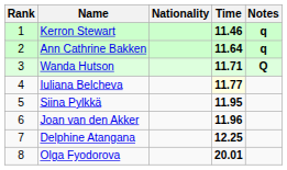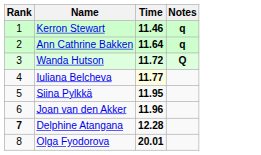 <table class="wikitable sortable" style="text-align:center">
 <tr>
 <th>Rank</th>
 <th>Name</th>
-<th>Nationality</th>
 <th>Time</th>
 <th>Notes</th>
 </tr>
 <tr bgcolor=ccffcc>
 <td>1</td>
 <td align=left><a href='#'>Kerron Stewart</a></td>
-<td align=left></td>
 <td><strong>11.46</strong></td>
 <td><strong>q</strong></td>
 </tr>
 <tr bgcolor=ccffcc>
 <td>2</td>
 <td align=left><a href='#'>Ann Cathrine Bakken</a></td>
-<td align=left></td>
 <td><strong>11.64</strong></td>
 <td><strong>q</strong></td>
 </tr>
 <tr bgcolor=ddffdd>
 <td>3</td>
 <td align=left><a href='#'>Wanda Hutson</a></td>
-<td align=left></td>
-<td><strong>11.71</strong></td>
+<td><strong>11.72</strong></td>
 <td><strong>Q</strong></td>
 </tr>
 <tr>
 <td>4</td>
 <td align=left><a href='#'>Iuliana Belcheva</a></td>
-<td align=left></td>
 <td style="background: lightyellow;"><strong>11.77</strong></td>
 <td></td>
 </tr>
 <tr>
 <td>5</td>
 <td align=left><a href='#'>Siina Pylkkä</a></td>
-<td align=left></td>
 <td><strong>11.95</strong></td>
 <td></td>
 </tr>
 <tr>
 <td>6</td>
 <td align=left><a href='#'>Joan van den Akker</a></td>
-<td align=left></td>
 <td><strong>11.96</strong></td>
 <td></td>
 </tr>
 <tr>
-<td>7</td>
+<td><strong>7</strong></td>
 <td align=left><a href='#'>Delphine Atangana</a></td>
-<td align=left></td>
-<td><strong>12.25</strong></td>
+<td><strong>12.28</strong></td>
 <td></td>
 </tr>
 <tr>
 <td>8</td>
 <td align=left><a href='#'>Olga Fyodorova</a></td>
-<td align=left></td>
 <td><strong>20.01</strong></td>
 <td></td>
 </tr>
 </table>
